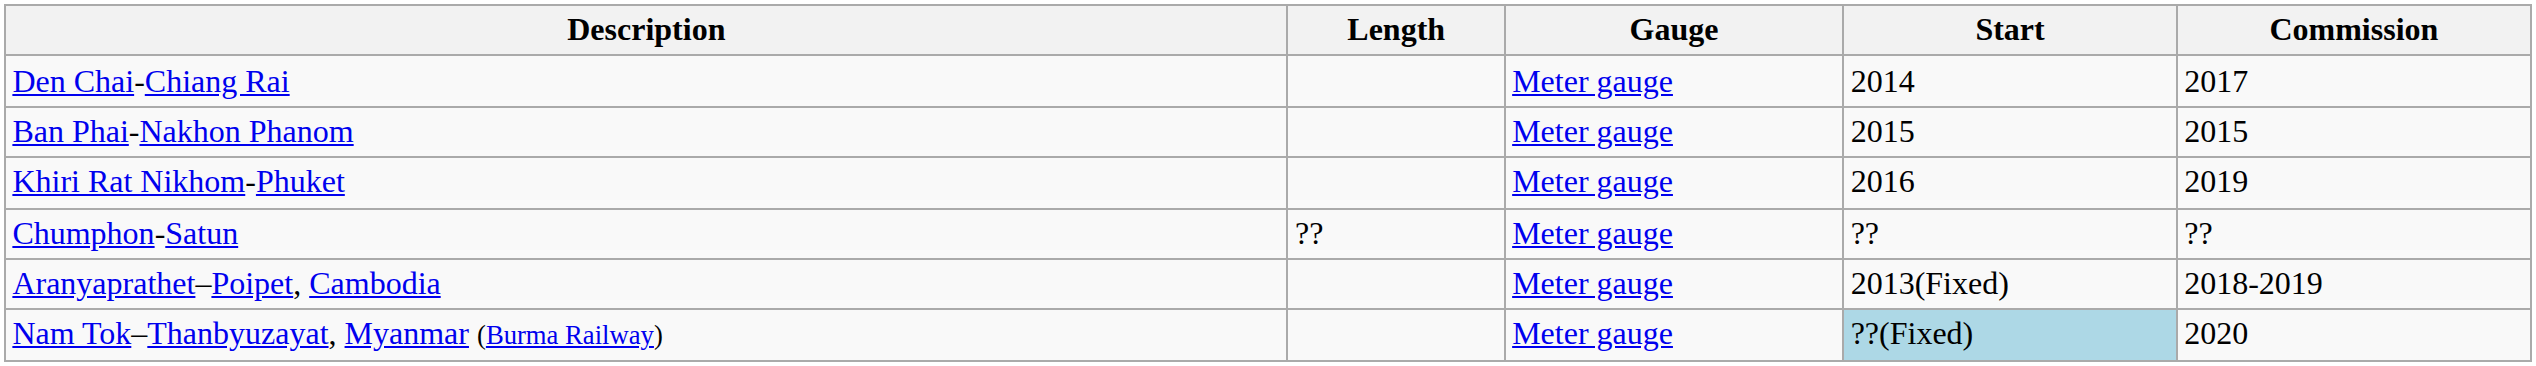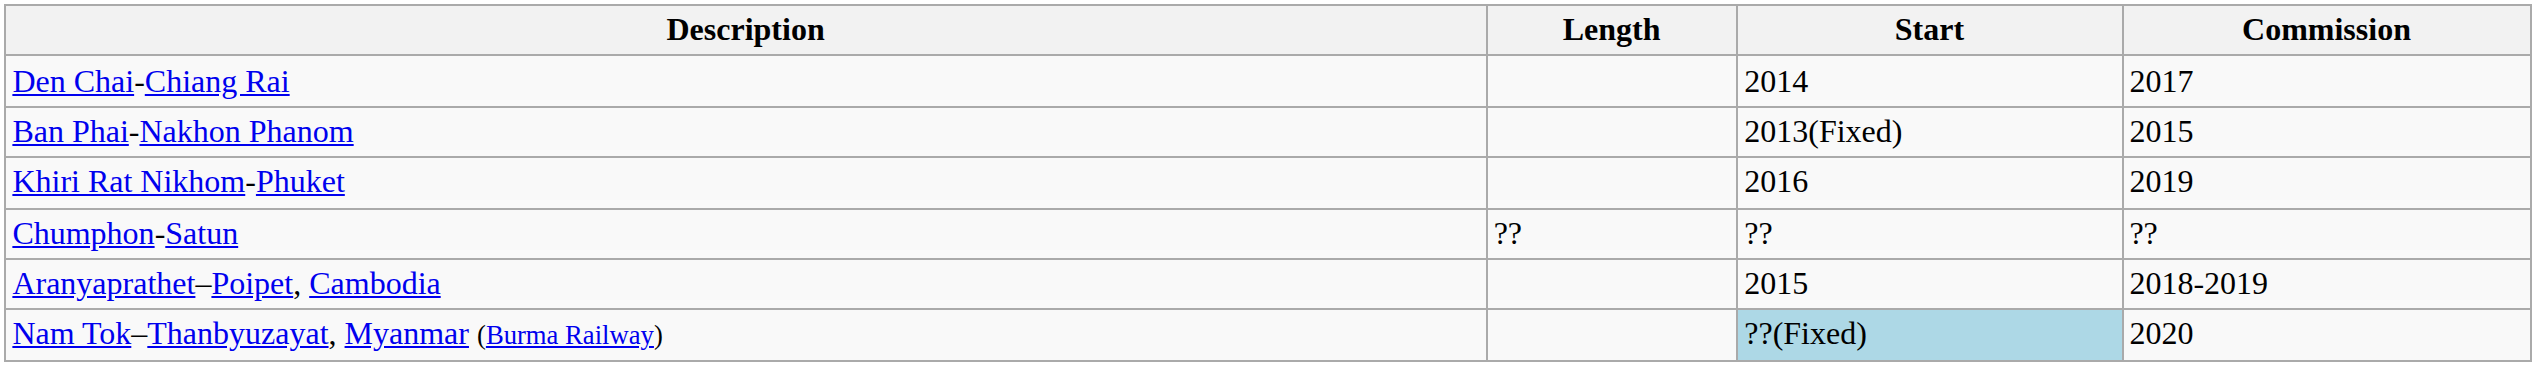 <table width=100% class="wikitable">
 <tr>
 <th>Description</th>
 <th>Length</th>
-<th>Gauge</th>
 <th>Start</th>
 <th>Commission</th>
 </tr>
 <tr>
 <td><a href='#'>Den Chai</a>-<a href='#'>Chiang Rai</a></td>
 <td></td>
-<td><a href='#'>Meter gauge</a></td>
 <td>2014</td>
 <td>2017</td>
 </tr>
 <tr>
 <td><a href='#'>Ban Phai</a>-<a href='#'>Nakhon Phanom</a></td>
 <td></td>
-<td><a href='#'>Meter gauge</a></td>
-<td>2015</td>
+<td>2013(Fixed)</td>
 <td>2015</td>
 </tr>
 <tr>
 <td><a href='#'>Khiri Rat Nikhom</a>-<a href='#'>Phuket</a></td>
 <td></td>
-<td><a href='#'>Meter gauge</a></td>
 <td>2016</td>
 <td>2019</td>
 </tr>
 <tr>
 <td><a href='#'>Chumphon</a>-<a href='#'>Satun</a></td>
 <td>??</td>
-<td><a href='#'>Meter gauge</a></td>
 <td>??</td>
 <td>??</td>
 </tr>
 <tr>
 <td><a href='#'>Aranyaprathet</a>–<a href='#'>Poipet</a>, <a href='#'>Cambodia</a></td>
 <td></td>
-<td><a href='#'>Meter gauge</a></td>
-<td>2013(Fixed)</td>
+<td>2015</td>
 <td>2018-2019</td>
 </tr>
 <tr>
 <td><a href='#'>Nam Tok</a>–<a href='#'>Thanbyuzayat</a>, <a href='#'>Myanmar</a> <small>(<a href='#'>Burma Railway</a>)</small></td>
 <td></td>
-<td><a href='#'>Meter gauge</a></td>
 <td style="background: lightblue;">??(Fixed)</td>
 <td>2020</td>
 </tr>
 </table>
